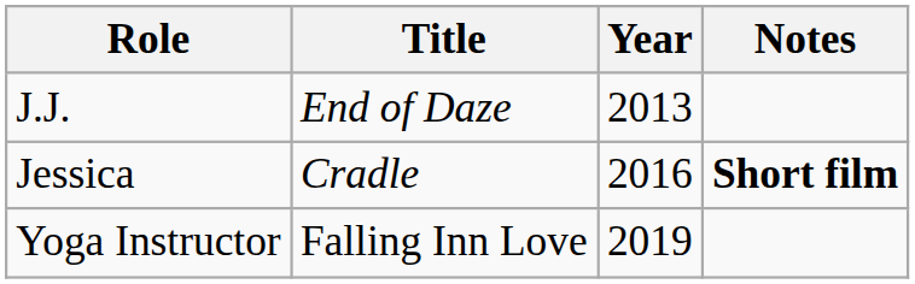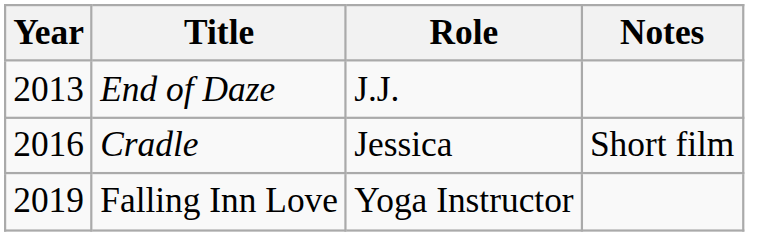 <table class="wikitable sortable">
 <tr>
+<th>Year</th>
+<th>Title</th>
 <th>Role</th>
-<th>Title</th>
-<th>Year</th>
 <th class="unsortable">Notes</th>
 </tr>
 <tr>
+<td>2013</td>
+<td><em>End of Daze</em></td>
 <td>J.J.</td>
-<td><em>End of Daze</em></td>
-<td>2013</td>
 <td></td>
 </tr>
 <tr>
+<td>2016</td>
+<td><em>Cradle</em></td>
 <td>Jessica</td>
-<td><em>Cradle</em></td>
-<td>2016</td>
-<td><strong>Short film</strong></td>
+<td>Short film</td>
 </tr>
 <tr>
+<td>2019</td>
+<td>Falling Inn Love</td>
 <td>Yoga Instructor</td>
-<td>Falling Inn Love</td>
-<td>2019</td>
 <td></td>
 </tr>
 </table>
